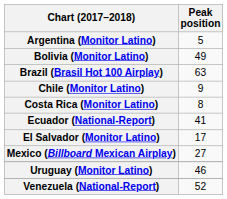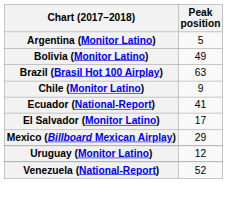 <table class="wikitable sortable plainrowheaders" style="text-align:center">
 <tr>
 <th>Chart (2017–2018)</th>
 <th>Peak<br>position</th>
 </tr>
 <tr>
 <th scope="row">Argentina (<a href='#'>Monitor Latino</a>)</th>
 <td>5</td>
 </tr>
 <tr>
 <th scope="row">Bolivia (<a href='#'>Monitor Latino</a>)</th>
 <td>49</td>
 </tr>
 <tr>
 <th scope="row">Brazil (<a href='#'>Brasil Hot 100 Airplay</a>)<br></th>
 <td>63</td>
 </tr>
 <tr>
 <th scope="row">Chile (<a href='#'>Monitor Latino</a>)</th>
 <td>9</td>
 </tr>
 <tr>
-<th scope="row">Costa Rica (<a href='#'>Monitor Latino</a>)</th>
-<td>8</td>
-</tr>
-<tr>
 <th scope="row">Ecuador (<a href='#'>National-Report</a>)</th>
 <td>41</td>
 </tr>
 <tr>
 <th scope="row">El Salvador (<a href='#'>Monitor Latino</a>)</th>
 <td>17</td>
 </tr>
 <tr>
 <th scope="row">Mexico (<a href='#'><em>Billboard</em> Mexican Airplay</a>)</th>
-<td>27</td>
+<td>29</td>
 </tr>
 <tr>
 </tr>
 <tr>
 <th scope="row">Uruguay (<a href='#'>Monitor Latino</a>)</th>
-<td>46</td>
+<td>12</td>
 </tr>
 <tr>
 </tr>
 <tr>
 </tr>
 <tr>
 </tr>
 <tr>
 <th scope="row">Venezuela (<a href='#'>National-Report</a>)</th>
 <td>52</td>
 </tr>
 </table>
